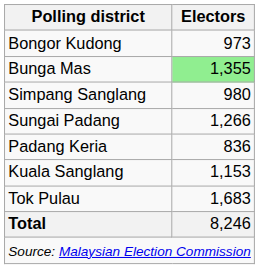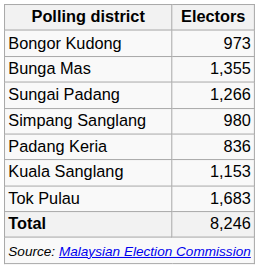 <table class="wikitable sortable">
 <tr>
 <th>Polling district</th>
 <th>Electors</th>
 </tr>
 <tr>
 <td>Bongor Kudong</td>
 <td align="right">973</td>
 </tr>
 <tr>
 <td>Bunga Mas</td>
-<td align="right" style="background: lightgreen;">1,355</td>
+<td align="right">1,355</td>
+</tr>
+<tr>
+<td>Sungai Padang</td>
+<td align="right">1,266</td>
 </tr>
 <tr>
 <td>Simpang Sanglang</td>
 <td align="right">980</td>
-</tr>
-<tr>
-<td>Sungai Padang</td>
-<td align="right">1,266</td>
 </tr>
 <tr>
 <td>Padang Keria</td>
 <td align="right">836</td>
 </tr>
 <tr>
 <td>Kuala Sanglang</td>
 <td align="right">1,153</td>
 </tr>
 <tr>
 <td>Tok Pulau</td>
 <td align="right">1,683</td>
 </tr>
 <tr>
 <td style="background: #f2f2f2"><strong>Total</strong></td>
 <td style="background: #f2f2f2" align="right">8,246</td>
 </tr>
 <tr>
 <td colspan="2"  align="right"><small><em>Source: <a href='#'>Malaysian Election Commission</a></em></small></td>
 </tr>
 </table>
